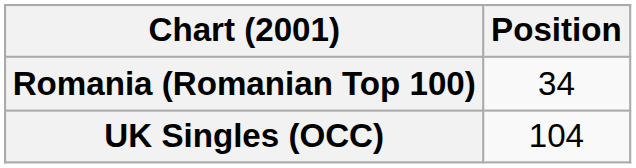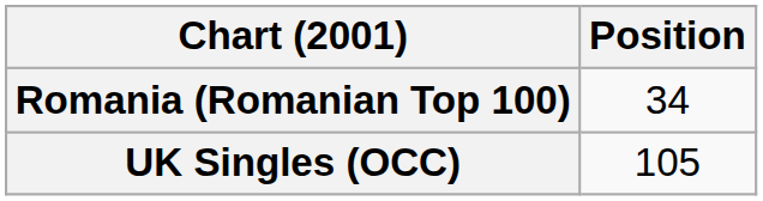 <table class="wikitable plainrowheaders" style="text-align:center">
 <tr>
 <th scope="col">Chart (2001)</th>
 <th scope="col">Position</th>
 </tr>
 <tr>
 <th scope="row">Romania (Romanian Top 100)</th>
 <td>34</td>
 </tr>
 <tr>
 <th scope="row">UK Singles (OCC)</th>
-<td>104</td>
+<td>105</td>
 </tr>
 </table>
